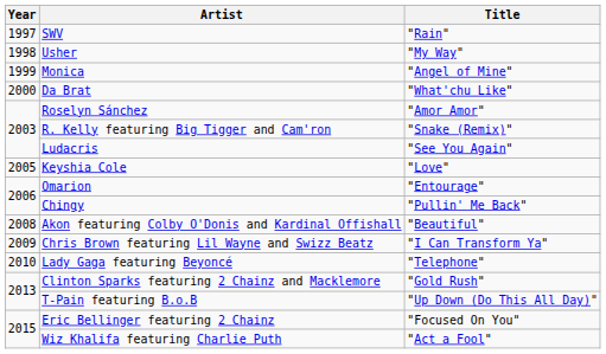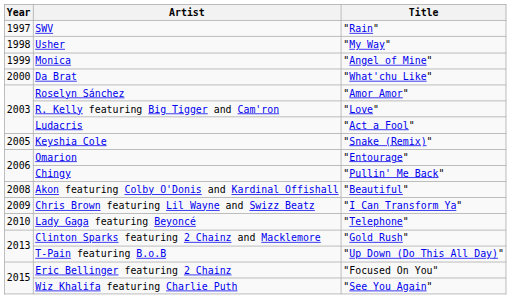 <table class = "wikitable sortable">
 <tr>
 <th>Year</th>
 <th>Artist</th>
 <th>Title</th>
 </tr>
 <tr>
 <td>1997</td>
 <td><a href='#'>SWV</a></td>
 <td>"<a href='#'>Rain</a>"</td>
 </tr>
 <tr>
 <td>1998</td>
 <td><a href='#'>Usher</a></td>
 <td>"<a href='#'>My Way</a>"</td>
 </tr>
 <tr>
 <td>1999</td>
 <td><a href='#'>Monica</a></td>
 <td>"<a href='#'>Angel of Mine</a>"</td>
 </tr>
 <tr>
 <td>2000</td>
 <td><a href='#'>Da Brat</a></td>
 <td>"<a href='#'>What'chu Like</a>"</td>
 </tr>
 <tr>
 <td rowspan="3">2003</td>
 <td><a href='#'>Roselyn Sánchez</a></td>
 <td>"<a href='#'>Amor Amor</a>"</td>
 </tr>
 <tr>
 <td><a href='#'>R. Kelly</a> featuring <a href='#'>Big Tigger</a> and <a href='#'>Cam'ron</a></td>
-<td>"<a href='#'>Snake (Remix)</a>"</td>
+<td>"<a href='#'>Love</a>"</td>
 </tr>
 <tr>
 <td><a href='#'>Ludacris</a></td>
-<td>"<a href='#'>See You Again</a>"</td>
+<td>"<a href='#'>Act a Fool</a>"</td>
 </tr>
 <tr>
 <td>2005</td>
 <td><a href='#'>Keyshia Cole</a></td>
-<td>"<a href='#'>Love</a>"</td>
+<td>"<a href='#'>Snake (Remix)</a>"</td>
 </tr>
 <tr>
 <td rowspan="2">2006</td>
 <td><a href='#'>Omarion</a></td>
 <td>"<a href='#'>Entourage</a>"</td>
 </tr>
 <tr>
 <td><a href='#'>Chingy</a></td>
 <td>"<a href='#'>Pullin' Me Back</a>"</td>
 </tr>
 <tr>
 <td>2008</td>
 <td><a href='#'>Akon</a> featuring <a href='#'>Colby O'Donis</a> and <a href='#'>Kardinal Offishall</a></td>
 <td>"<a href='#'>Beautiful</a>"</td>
 </tr>
 <tr>
 <td>2009</td>
 <td><a href='#'>Chris Brown</a> featuring <a href='#'>Lil Wayne</a> and <a href='#'>Swizz Beatz</a></td>
 <td>"<a href='#'>I Can Transform Ya</a>"</td>
 </tr>
 <tr>
 <td>2010</td>
 <td><a href='#'>Lady Gaga</a> featuring <a href='#'>Beyoncé</a></td>
 <td>"<a href='#'>Telephone</a>"</td>
 </tr>
 <tr>
 <td rowspan="2">2013</td>
 <td><a href='#'>Clinton Sparks</a> featuring <a href='#'>2 Chainz</a> and <a href='#'>Macklemore</a></td>
 <td>"<a href='#'>Gold Rush</a>"</td>
 </tr>
 <tr>
 <td><a href='#'>T-Pain</a> featuring <a href='#'>B.o.B</a></td>
 <td>"<a href='#'>Up Down (Do This All Day)</a>"</td>
 </tr>
 <tr>
 <td rowspan="2">2015</td>
 <td><a href='#'>Eric Bellinger</a> featuring <a href='#'>2 Chainz</a></td>
 <td>"Focused On You"</td>
 </tr>
 <tr>
 <td><a href='#'>Wiz Khalifa</a> featuring <a href='#'>Charlie Puth</a></td>
-<td>"<a href='#'>Act a Fool</a>"</td>
+<td>"<a href='#'>See You Again</a>"</td>
 </tr>
 </table>
